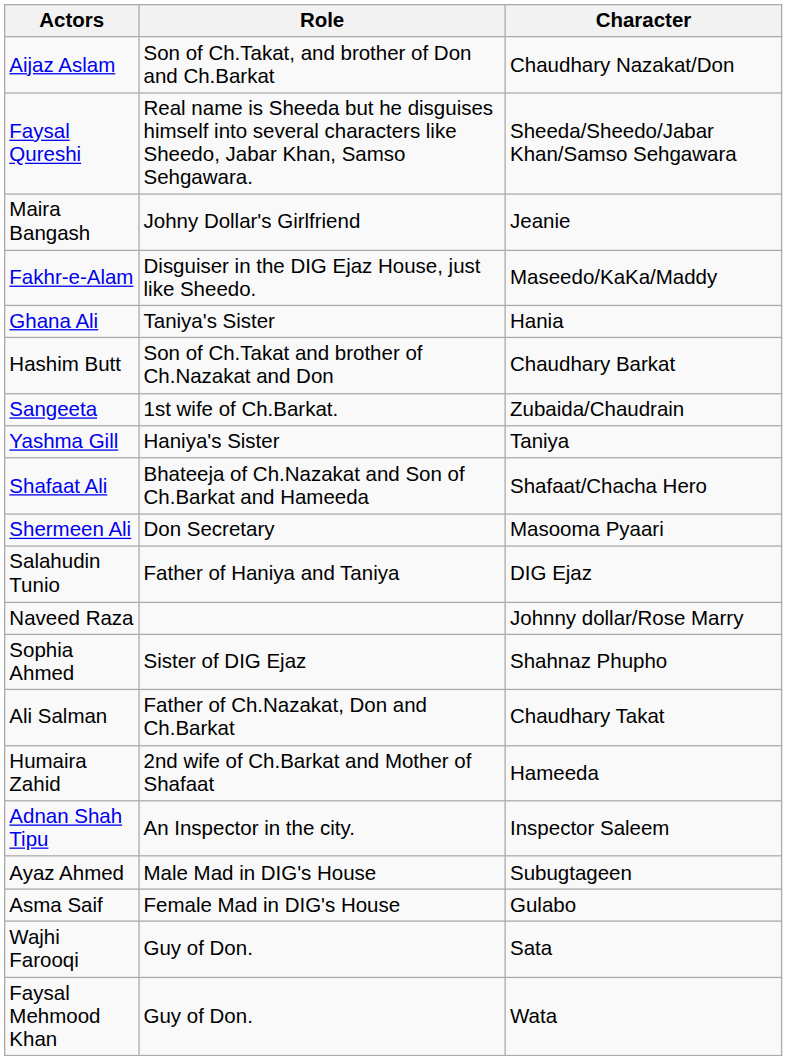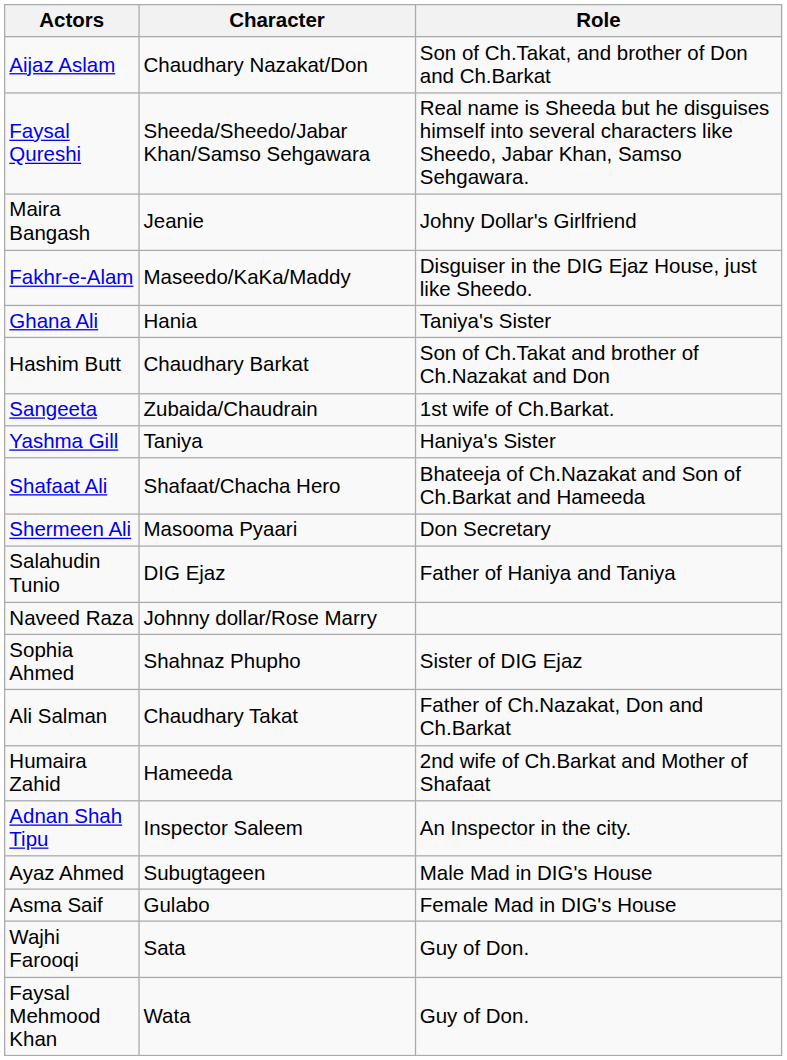 <table class="wikitable sortable">
 <tr>
 <th>Actors</th>
+<th>Character</th>
 <th>Role</th>
-<th>Character</th>
 </tr>
 <tr>
 <td><a href='#'>Aijaz Aslam</a></td>
+<td>Chaudhary Nazakat/Don</td>
 <td>Son of Ch.Takat, and brother of Don and Ch.Barkat</td>
-<td>Chaudhary Nazakat/Don</td>
 </tr>
 <tr>
 <td><a href='#'>Faysal Qureshi</a></td>
+<td>Sheeda/Sheedo/Jabar Khan/Samso Sehgawara</td>
 <td>Real name is Sheeda but he disguises himself into several characters like Sheedo, Jabar Khan, Samso Sehgawara.</td>
-<td>Sheeda/Sheedo/Jabar Khan/Samso Sehgawara</td>
 </tr>
 <tr>
 <td>Maira Bangash</td>
+<td>Jeanie</td>
 <td>Johny Dollar's Girlfriend</td>
-<td>Jeanie</td>
 </tr>
 <tr>
 <td><a href='#'>Fakhr-e-Alam</a></td>
+<td>Maseedo/KaKa/Maddy</td>
 <td>Disguiser in the DIG Ejaz House, just like Sheedo.</td>
-<td>Maseedo/KaKa/Maddy</td>
 </tr>
 <tr>
 <td><a href='#'>Ghana Ali</a></td>
+<td>Hania</td>
 <td>Taniya's Sister</td>
-<td>Hania</td>
 </tr>
 <tr>
 <td>Hashim Butt</td>
+<td>Chaudhary Barkat</td>
 <td>Son of Ch.Takat and brother of Ch.Nazakat and Don</td>
-<td>Chaudhary Barkat</td>
 </tr>
 <tr>
 <td><a href='#'>Sangeeta</a></td>
+<td>Zubaida/Chaudrain</td>
 <td>1st wife of Ch.Barkat.</td>
-<td>Zubaida/Chaudrain</td>
 </tr>
 <tr>
 <td><a href='#'>Yashma Gill</a></td>
+<td>Taniya</td>
 <td>Haniya's Sister</td>
-<td>Taniya</td>
 </tr>
 <tr>
 <td><a href='#'>Shafaat Ali</a></td>
+<td>Shafaat/Chacha Hero</td>
 <td>Bhateeja of Ch.Nazakat and Son of Ch.Barkat and Hameeda</td>
-<td>Shafaat/Chacha Hero</td>
 </tr>
 <tr>
 <td><a href='#'>Shermeen Ali</a></td>
+<td>Masooma Pyaari</td>
 <td>Don Secretary</td>
-<td>Masooma Pyaari</td>
 </tr>
 <tr>
 <td>Salahudin Tunio</td>
+<td>DIG Ejaz</td>
 <td>Father of Haniya and Taniya</td>
-<td>DIG Ejaz</td>
 </tr>
 <tr>
 <td>Naveed Raza</td>
+<td>Johnny dollar/Rose Marry</td>
 <td></td>
-<td>Johnny dollar/Rose Marry</td>
 </tr>
 <tr>
 <td>Sophia Ahmed</td>
+<td>Shahnaz Phupho</td>
 <td>Sister of DIG Ejaz</td>
-<td>Shahnaz Phupho</td>
 </tr>
 <tr>
 <td>Ali Salman</td>
+<td>Chaudhary Takat</td>
 <td>Father of Ch.Nazakat, Don and Ch.Barkat</td>
-<td>Chaudhary Takat</td>
 </tr>
 <tr>
 <td>Humaira Zahid</td>
+<td>Hameeda</td>
 <td>2nd wife of Ch.Barkat and Mother of Shafaat</td>
-<td>Hameeda</td>
 </tr>
 <tr>
 <td><a href='#'>Adnan Shah Tipu</a></td>
+<td>Inspector Saleem</td>
 <td>An Inspector in the city.</td>
-<td>Inspector Saleem</td>
 </tr>
 <tr>
 <td>Ayaz Ahmed</td>
+<td>Subugtageen</td>
 <td>Male Mad in DIG's House</td>
-<td>Subugtageen</td>
 </tr>
 <tr>
 <td>Asma Saif</td>
+<td>Gulabo</td>
 <td>Female Mad in DIG's House</td>
-<td>Gulabo</td>
 </tr>
 <tr>
 <td>Wajhi Farooqi</td>
+<td>Sata</td>
 <td>Guy of Don.</td>
-<td>Sata</td>
 </tr>
 <tr>
 <td>Faysal Mehmood Khan</td>
+<td>Wata</td>
 <td>Guy of Don.</td>
-<td>Wata</td>
 </tr>
 </table>
